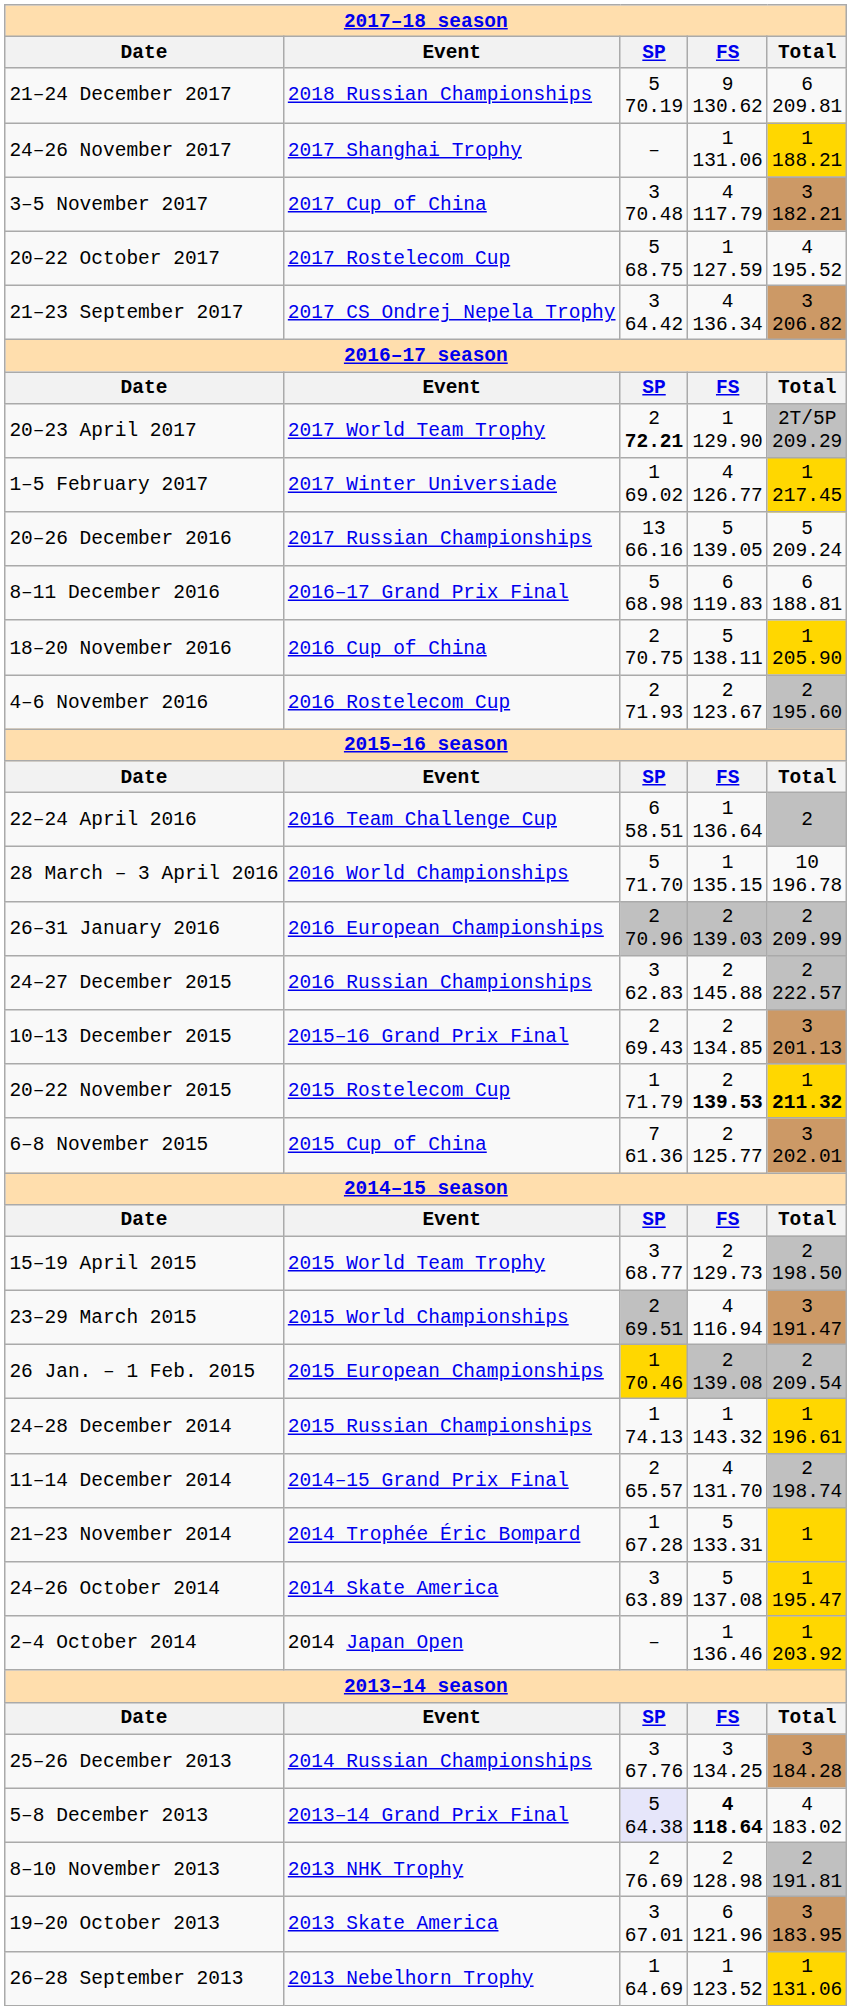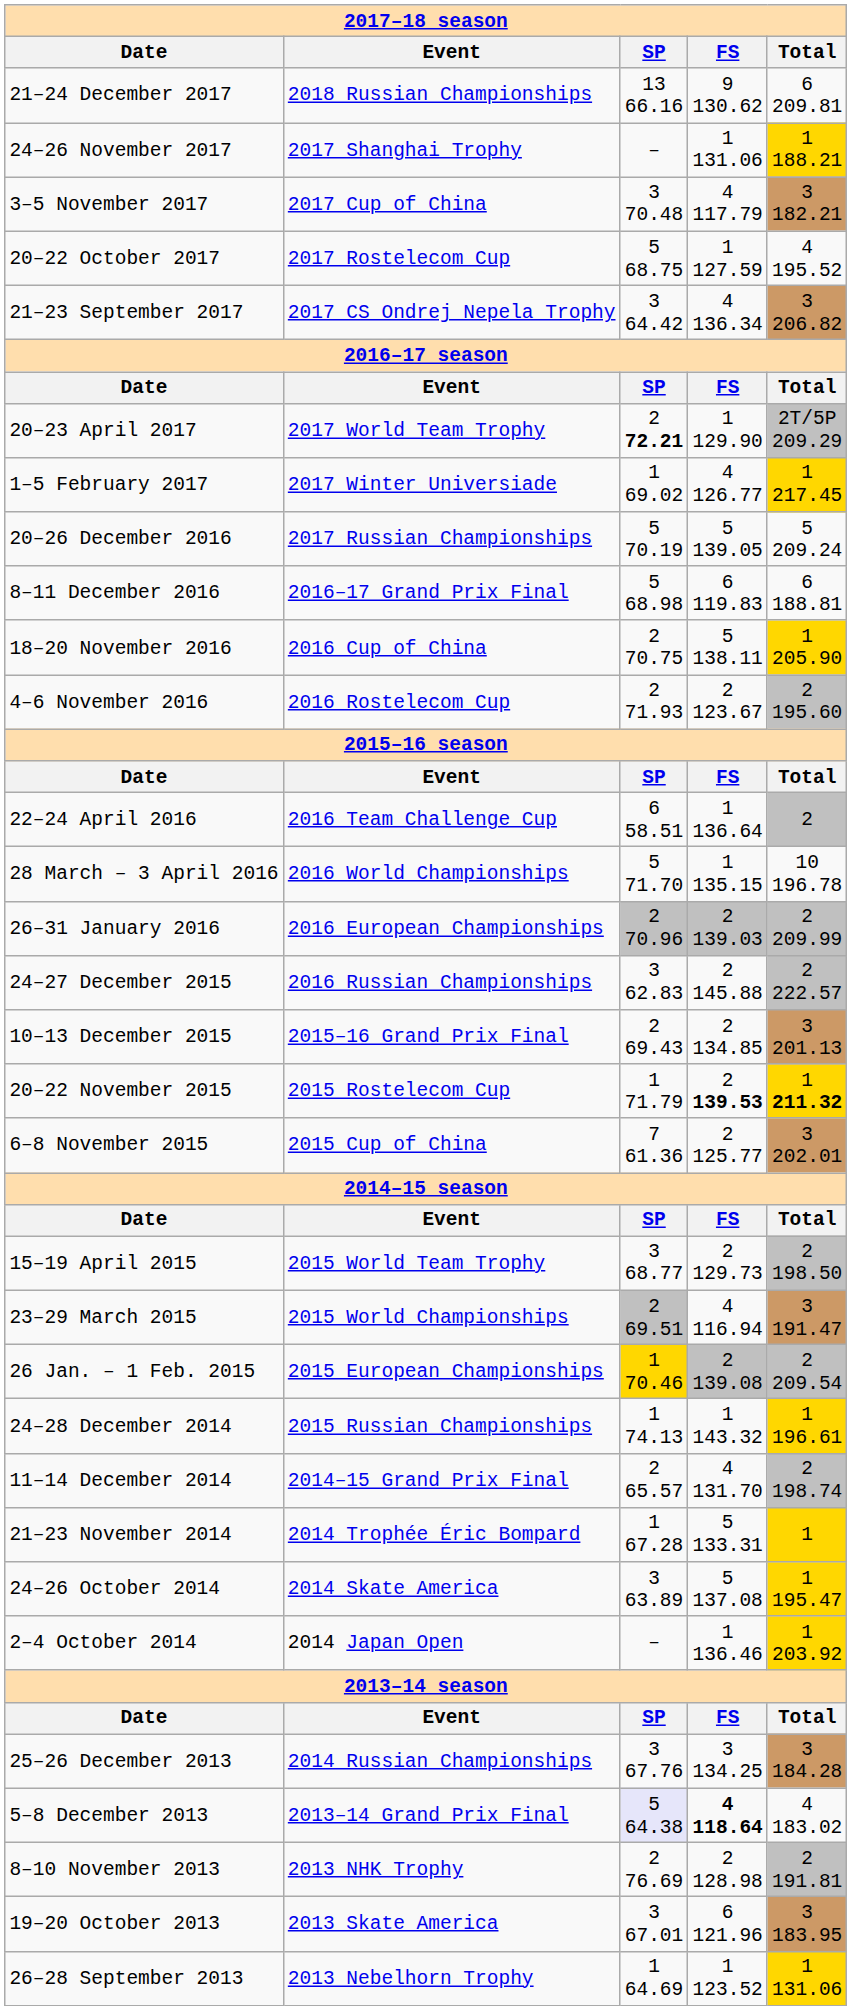 <table class="wikitable">
 <tr>
 <td style="background-color: #ffdead;" colspan=5 align=center><a href='#'><strong>2017–18 season</strong></a></td>
 </tr>
 <tr>
 <th>Date</th>
 <th>Event</th>
 <th><a href='#'>SP</a></th>
 <th><a href='#'>FS</a></th>
 <th>Total</th>
 </tr>
 <tr>
 <td>21–24 December 2017</td>
 <td><a href='#'>2018 Russian Championships</a></td>
-<td align=center>5 <br> 70.19</td>
+<td align=center>13 <br> 66.16</td>
 <td align=center>9 <br> 130.62</td>
 <td align=center>6 <br> 209.81</td>
 </tr>
 <tr>
 <td>24–26 November 2017</td>
 <td><a href='#'>2017 Shanghai Trophy</a></td>
 <td align=center>–</td>
 <td align=center>1 <br> 131.06</td>
 <td align=center bgcolor=gold>1 <br> 188.21</td>
 </tr>
 <tr>
 <td>3–5 November 2017</td>
 <td><a href='#'>2017 Cup of China</a></td>
 <td align=center>3 <br> 70.48</td>
 <td align=center>4 <br> 117.79</td>
 <td align=center bgcolor=cc9966>3 <br> 182.21</td>
 </tr>
 <tr>
 <td>20–22 October 2017</td>
 <td><a href='#'>2017 Rostelecom Cup</a></td>
 <td align=center>5 <br> 68.75</td>
 <td align=center>1 <br> 127.59</td>
 <td align=center>4 <br> 195.52</td>
 </tr>
 <tr>
 <td>21–23 September 2017</td>
 <td><a href='#'>2017 CS Ondrej Nepela Trophy</a></td>
 <td align=center>3 <br> 64.42</td>
 <td align=center>4 <br> 136.34</td>
 <td align=center bgcolor=cc9966>3 <br> 206.82</td>
 </tr>
 <tr>
 <th style="background-color: #ffdead;" colspan=7 align=center><a href='#'>2016–17 season</a></th>
 </tr>
 <tr>
 <th>Date</th>
 <th>Event</th>
 <th><a href='#'>SP</a></th>
 <th><a href='#'>FS</a></th>
 <th>Total</th>
 </tr>
 <tr>
 <td>20–23 April 2017</td>
 <td><a href='#'>2017 World Team Trophy</a></td>
 <td align=center>2 <br> <strong>72.21</strong></td>
 <td align=center>1 <br> 129.90</td>
 <td align=center bgcolor=silver>2T/5P <br> 209.29</td>
 </tr>
 <tr>
 <td>1–5 February 2017</td>
 <td><a href='#'>2017 Winter Universiade</a></td>
 <td align=center>1 <br> 69.02</td>
 <td align=center>4 <br> 126.77</td>
 <td align=center bgcolor=gold>1 <br> 217.45</td>
 </tr>
 <tr>
 <td>20–26 December 2016</td>
 <td><a href='#'>2017 Russian Championships</a></td>
-<td align=center>13 <br> 66.16</td>
+<td align=center>5 <br> 70.19</td>
 <td align=center>5 <br> 139.05</td>
 <td align=center>5 <br> 209.24</td>
 </tr>
 <tr>
 <td>8–11 December 2016</td>
 <td><a href='#'>2016–17 Grand Prix Final</a></td>
 <td align=center>5 <br> 68.98</td>
 <td align=center>6 <br> 119.83</td>
 <td align=center>6 <br> 188.81</td>
 </tr>
 <tr>
 <td>18–20 November 2016</td>
 <td><a href='#'>2016 Cup of China</a></td>
 <td align=center>2 <br> 70.75</td>
 <td align=center>5 <br> 138.11</td>
 <td align=center bgcolor=gold>1 <br> 205.90</td>
 </tr>
 <tr>
 <td>4–6 November 2016</td>
 <td><a href='#'>2016 Rostelecom Cup</a></td>
 <td align=center>2 <br> 71.93</td>
 <td align=center>2 <br> 123.67</td>
 <td align=center bgcolor=silver>2 <br> 195.60</td>
 </tr>
 <tr>
 <th style="background-color: #ffdead;" colspan=7 align=center><a href='#'>2015–16 season</a></th>
 </tr>
 <tr>
 <th>Date</th>
 <th>Event</th>
 <th><a href='#'>SP</a></th>
 <th><a href='#'>FS</a></th>
 <th>Total</th>
 </tr>
 <tr>
 <td>22–24 April 2016</td>
 <td><a href='#'>2016 Team Challenge Cup</a></td>
 <td align=center>6 <br> 58.51</td>
 <td align=center>1 <br> 136.64</td>
 <td align=center bgcolor=silver>2</td>
 </tr>
 <tr>
 <td>28 March – 3 April 2016</td>
 <td><a href='#'>2016 World Championships</a></td>
 <td align=center>5 <br> 71.70</td>
 <td align=center>1 <br> 135.15</td>
 <td align=center>10 <br> 196.78</td>
 </tr>
 <tr>
 <td>26–31 January 2016</td>
 <td><a href='#'>2016 European Championships</a></td>
 <td align=center bgcolor=silver>2 <br> 70.96</td>
 <td align=center bgcolor=silver>2 <br> 139.03</td>
 <td align=center bgcolor=silver>2 <br> 209.99</td>
 </tr>
 <tr>
 <td>24–27 December 2015</td>
 <td><a href='#'>2016 Russian Championships</a></td>
 <td align=center>3 <br> 62.83</td>
 <td align=center>2 <br> 145.88</td>
 <td align=center bgcolor=silver>2 <br> 222.57</td>
 </tr>
 <tr>
 <td>10–13 December 2015</td>
 <td><a href='#'>2015–16 Grand Prix Final</a></td>
 <td align=center>2 <br> 69.43</td>
 <td align=center>2 <br> 134.85</td>
 <td align=center bgcolor=cc9966>3 <br> 201.13</td>
 </tr>
 <tr>
 <td>20–22 November 2015</td>
 <td><a href='#'>2015 Rostelecom Cup</a></td>
 <td align=center>1 <br> 71.79</td>
 <td align=center>2 <br> <strong>139.53</strong></td>
 <td align=center bgcolor=gold>1 <br> <strong>211.32</strong></td>
 </tr>
 <tr>
 <td>6–8 November 2015</td>
 <td><a href='#'>2015 Cup of China</a></td>
 <td align=center>7 <br> 61.36</td>
 <td align=center>2 <br> 125.77</td>
 <td align=center bgcolor=cc9966>3 <br> 202.01</td>
 </tr>
 <tr>
 <th style="background-color: #ffdead;" colspan=7 align=center><a href='#'>2014–15 season</a></th>
 </tr>
 <tr>
 <th>Date</th>
 <th>Event</th>
 <th><a href='#'>SP</a></th>
 <th><a href='#'>FS</a></th>
 <th>Total</th>
 </tr>
 <tr>
 <td>15–19 April 2015</td>
 <td><a href='#'>2015 World Team Trophy</a></td>
 <td align=center>3 <br> 68.77</td>
 <td align=center>2 <br> 129.73</td>
 <td align=center bgcolor=silver>2 <br> 198.50</td>
 </tr>
 <tr>
 <td>23–29 March 2015</td>
 <td><a href='#'>2015 World Championships</a></td>
 <td align=center bgcolor=silver>2 <br> 69.51</td>
 <td align=center>4 <br> 116.94</td>
 <td align=center bgcolor=cc9966>3 <br> 191.47</td>
 </tr>
 <tr>
 <td>26 Jan. – 1 Feb. 2015</td>
 <td><a href='#'>2015 European Championships</a></td>
 <td align=center bgcolor=gold>1 <br> 70.46</td>
 <td align=center bgcolor=silver>2 <br> 139.08</td>
 <td align=center bgcolor=silver>2 <br> 209.54</td>
 </tr>
 <tr>
 <td>24–28 December 2014</td>
 <td><a href='#'>2015 Russian Championships</a></td>
 <td align=center>1 <br> 74.13</td>
 <td align=center>1 <br> 143.32</td>
 <td align=center bgcolor=gold>1 <br> 196.61</td>
 </tr>
 <tr>
 <td>11–14 December 2014</td>
 <td><a href='#'>2014–15 Grand Prix Final</a></td>
 <td align=center>2 <br> 65.57</td>
 <td align=center>4 <br> 131.70</td>
 <td align=center bgcolor=silver>2 <br> 198.74</td>
 </tr>
 <tr>
 <td>21–23 November 2014</td>
 <td><a href='#'>2014 Trophée Éric Bompard</a></td>
 <td align=center>1 <br> 67.28</td>
 <td align=center>5 <br> 133.31</td>
 <td align=center bgcolor=gold>1</td>
 </tr>
 <tr>
 <td>24–26 October 2014</td>
 <td><a href='#'>2014 Skate America</a></td>
 <td align=center>3 <br> 63.89</td>
 <td align=center>5 <br> 137.08</td>
 <td align=center bgcolor=gold>1 <br> 195.47</td>
 </tr>
 <tr>
 <td>2–4 October 2014</td>
 <td>2014 <a href='#'>Japan Open</a></td>
 <td align=center>–</td>
 <td align=center>1 <br> 136.46</td>
 <td align=center bgcolor=gold>1 <br> 203.92</td>
 </tr>
 <tr>
 <th style="background-color: #ffdead;" colspan=7 align=center><a href='#'>2013–14 season</a></th>
 </tr>
 <tr>
 <th>Date</th>
 <th>Event</th>
 <th><a href='#'>SP</a></th>
 <th><a href='#'>FS</a></th>
 <th>Total</th>
 </tr>
 <tr>
 <td>25–26 December 2013</td>
 <td><a href='#'>2014 Russian Championships</a></td>
 <td align=center>3 <br> 67.76</td>
 <td align=center>3 <br> 134.25</td>
 <td align=center bgcolor=cc9966>3 <br> 184.28</td>
 </tr>
 <tr>
 <td>5–8 December 2013</td>
 <td><a href='#'>2013–14 Grand Prix Final</a></td>
 <td align=center style="background: lavender;">5 <br> 64.38</td>
 <td align=center><strong>4 <br> 118.64</strong></td>
 <td align=center>4 <br> 183.02</td>
 </tr>
 <tr>
 <td>8–10 November 2013</td>
 <td><a href='#'>2013 NHK Trophy</a></td>
 <td align=center>2 <br> 76.69</td>
 <td align=center>2 <br> 128.98</td>
 <td align=center bgcolor=silver>2 <br> 191.81</td>
 </tr>
 <tr>
 <td>19–20 October 2013</td>
 <td><a href='#'>2013 Skate America</a></td>
 <td align=center>3 <br> 67.01</td>
 <td align=center>6 <br> 121.96</td>
 <td align=center bgcolor=cc9966>3 <br> 183.95</td>
 </tr>
 <tr>
 <td>26–28 September 2013</td>
 <td><a href='#'>2013 Nebelhorn Trophy</a></td>
 <td align=center>1 <br> 64.69</td>
 <td align=center>1 <br> 123.52</td>
 <td align=center bgcolor=gold>1 <br> 131.06</td>
 </tr>
 </table>
